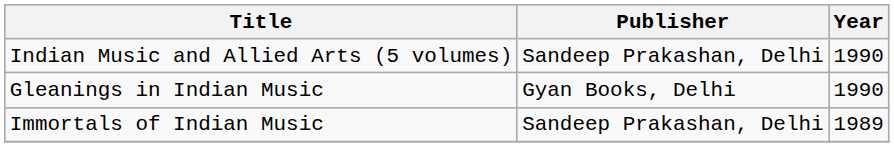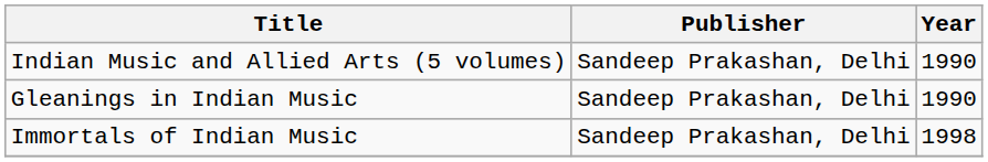 <table class="wikitable">
 <tr>
 <th>Title</th>
 <th>Publisher</th>
 <th>Year</th>
 </tr>
 <tr>
 <td>Indian Music and Allied Arts (5 volumes)</td>
 <td>Sandeep Prakashan, Delhi</td>
 <td>1990</td>
 </tr>
 <tr>
 <td>Gleanings in Indian Music</td>
-<td>Gyan Books, Delhi</td>
+<td>Sandeep Prakashan, Delhi</td>
 <td>1990</td>
 </tr>
 <tr>
 <td>Immortals of Indian Music</td>
 <td>Sandeep Prakashan, Delhi</td>
-<td>1989</td>
+<td>1998</td>
 </tr>
 <tr>
 </tr>
 </table>
